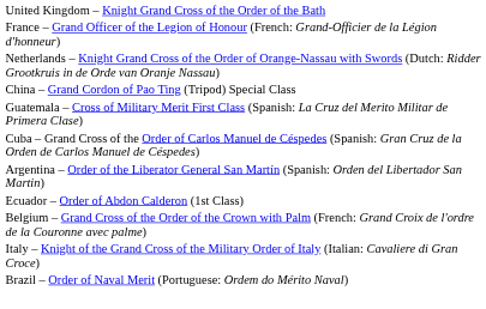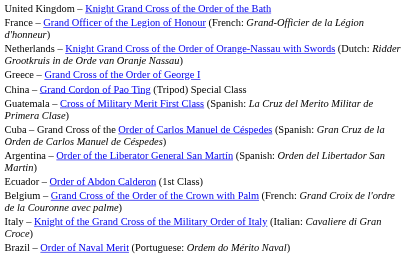 <table>
 <tr>
 <td></td>
 <td>United Kingdom – <a href='#'>Knight Grand Cross of the Order of the Bath</a></td>
 </tr>
 <tr>
 <td></td>
 <td>France – <a href='#'>Grand Officer of the Legion of Honour</a> (French: <em>Grand-Officier de la Légion d'honneur</em>)</td>
 </tr>
 <tr>
 <td></td>
 <td>Netherlands – <a href='#'>Knight Grand Cross of the Order of Orange-Nassau with Swords</a> (Dutch: <em>Ridder Grootkruis in de Orde van Oranje Nassau</em>)</td>
+</tr>
+<tr>
+<td></td>
+<td>Greece – <a href='#'>Grand Cross of the Order of George I</a></td>
 </tr>
 <tr>
 <td></td>
 <td>China – <a href='#'>Grand Cordon of Pao Ting</a> (Tripod) Special Class</td>
 </tr>
 <tr>
 <td></td>
 <td>Guatemala – <a href='#'>Cross of Military Merit First Class</a> (Spanish: <em>La Cruz del Merito Militar de Primera Clase</em>)</td>
 </tr>
 <tr>
 <td></td>
 <td>Cuba – Grand Cross of the <a href='#'>Order of Carlos Manuel de Céspedes</a> (Spanish: <em>Gran Cruz de la Orden de Carlos Manuel de Céspedes</em>)</td>
 </tr>
 <tr>
 <td></td>
 <td>Argentina – <a href='#'>Order of the Liberator General San Martín</a> (Spanish: <em>Orden del Libertador San Martin</em>)</td>
 </tr>
 <tr>
 <td></td>
 <td>Ecuador – <a href='#'>Order of Abdon Calderon</a> (1st Class)</td>
 </tr>
 <tr>
 <td><span></span></td>
 <td>Belgium – <a href='#'>Grand Cross of the Order of the Crown with Palm</a> (French: <em>Grand Croix de l'ordre de la Couronne avec palme</em>)</td>
 </tr>
 <tr>
 <td></td>
 <td>Italy – <a href='#'>Knight of the Grand Cross of the Military Order of Italy</a> (Italian: <em>Cavaliere di Gran Croce</em>)</td>
 </tr>
 <tr>
 <td></td>
 <td>Brazil – <a href='#'>Order of Naval Merit</a> (Portuguese: <em>Ordem do Mérito Naval</em>)</td>
 </tr>
 </table>
